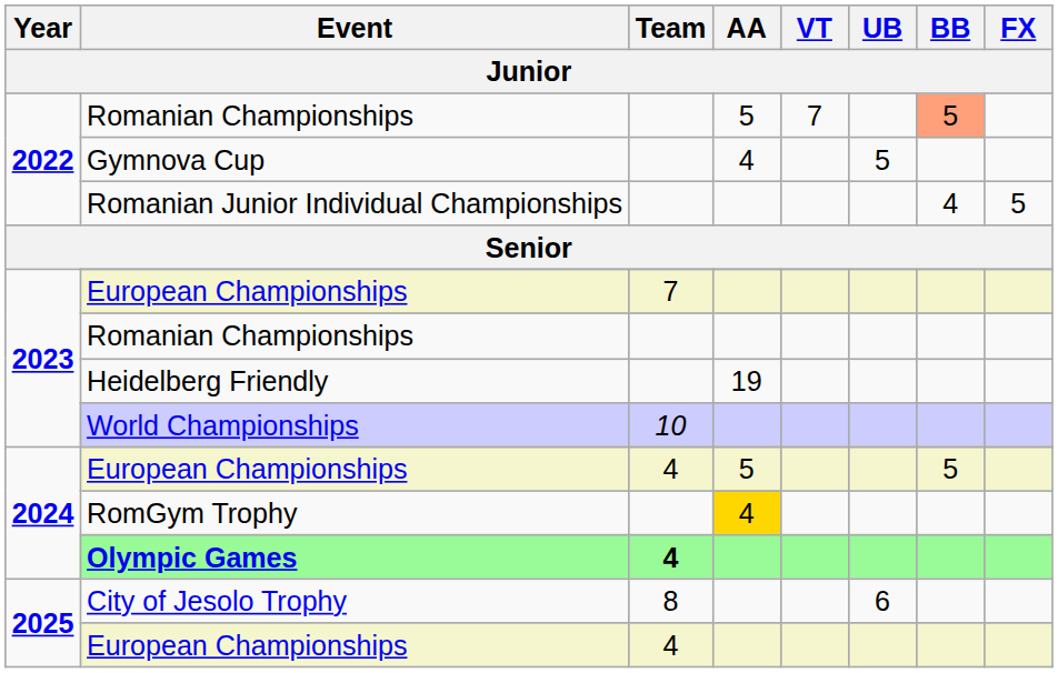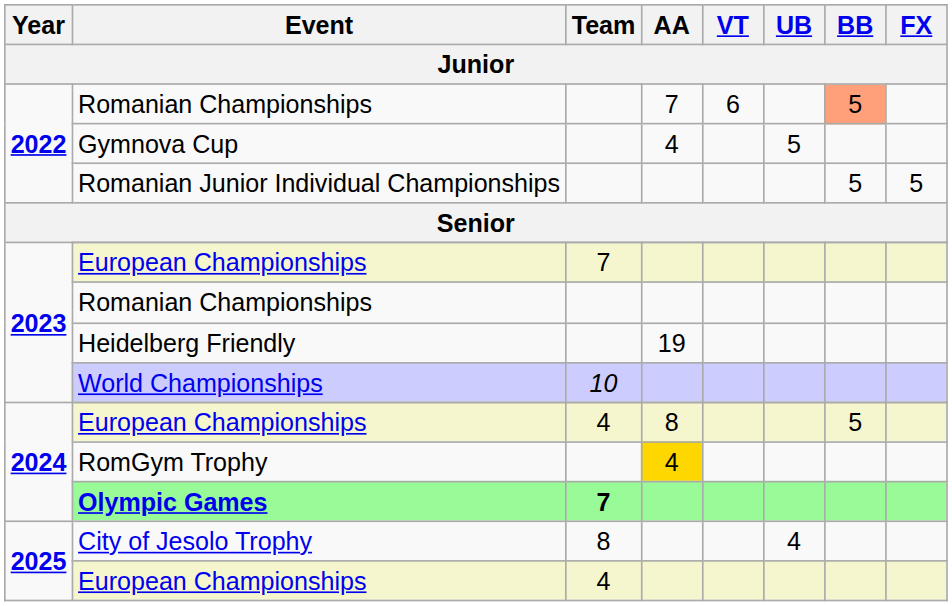 <table class="wikitable" style="text-align:center; font-size:95%;">
 <tr>
 <th align=center>Year</th>
 <th align=center>Event</th>
 <th style="width:30px;">Team</th>
 <th style="width:30px;">AA</th>
 <th style="width:30px;"><a href='#'>VT</a></th>
 <th style="width:30px;"><a href='#'>UB</a></th>
 <th style="width:30px;"><a href='#'>BB</a></th>
 <th style="width:30px;"><a href='#'>FX</a></th>
 </tr>
 <tr>
 <th colspan="8"><strong>Junior</strong></th>
 </tr>
 <tr>
 <td rowspan="3"><strong><a href='#'>2022</a></strong></td>
 <td align=left>Romanian Championships</td>
 <td></td>
-<td>5</td>
 <td>7</td>
+<td>6</td>
 <td></td>
 <td style="background: lightsalmon;">5</td>
 <td></td>
 </tr>
 <tr>
 <td align=left>Gymnova Cup</td>
 <td></td>
 <td>4</td>
 <td></td>
 <td>5</td>
 <td></td>
 <td></td>
 </tr>
 <tr>
 <td align=left>Romanian Junior Individual Championships</td>
 <td></td>
 <td></td>
 <td></td>
 <td></td>
-<td>4</td>
+<td>5</td>
 <td>5</td>
 </tr>
 <tr>
 <th colspan="8"><strong>Senior</strong></th>
 </tr>
 <tr>
 <td rowspan="5"><strong><a href='#'>2023</a></strong></td>
 </tr>
 <tr bgcolor=#F5F6CE>
 <td align=left><a href='#'>European Championships</a></td>
 <td>7</td>
 <td></td>
 <td></td>
 <td></td>
 <td></td>
 <td></td>
 </tr>
 <tr>
 <td align=left>Romanian Championships</td>
 <td></td>
 <td></td>
 <td></td>
 <td></td>
 <td></td>
 <td></td>
 </tr>
 <tr>
 <td align=left>Heidelberg Friendly</td>
 <td></td>
 <td>19</td>
 <td></td>
 <td></td>
 <td></td>
 <td></td>
 </tr>
 <tr bgcolor=#CCCCFF>
 <td align=left><a href='#'>World Championships</a></td>
 <td><em>10</em></td>
 <td></td>
 <td></td>
 <td></td>
 <td></td>
 <td></td>
 </tr>
 <tr>
 <td rowspan="4"><strong><a href='#'>2024</a></strong></td>
 </tr>
 <tr bgcolor=#F5F6CE>
 <td align=left><a href='#'>European Championships</a></td>
 <td>4</td>
-<td>5</td>
+<td>8</td>
 <td></td>
 <td></td>
 <td>5</td>
 <td></td>
 </tr>
 <tr>
 <td align=left>RomGym Trophy</td>
 <td></td>
 <td style="background: gold;">4</td>
 <td></td>
 <td></td>
 <td></td>
 <td></td>
 </tr>
 <tr bgcolor=98FB98>
 <td align=left><strong><a href='#'>Olympic Games</a></strong></td>
-<td><strong>4</strong></td>
+<td><strong>7</strong></td>
 <td></td>
 <td></td>
 <td></td>
 <td></td>
 <td></td>
 </tr>
 <tr>
 <td rowspan="2"><strong><a href='#'>2025</a></strong></td>
 <td align=left><a href='#'>City of Jesolo Trophy</a></td>
 <td>8</td>
 <td></td>
 <td></td>
-<td>6</td>
+<td>4</td>
 <td></td>
 <td></td>
 </tr>
 <tr bgcolor=#F5F6CE>
 <td align=left><a href='#'>European Championships</a></td>
 <td>4</td>
 <td></td>
 <td></td>
 <td></td>
 <td></td>
 <td></td>
 </tr>
 </table>
